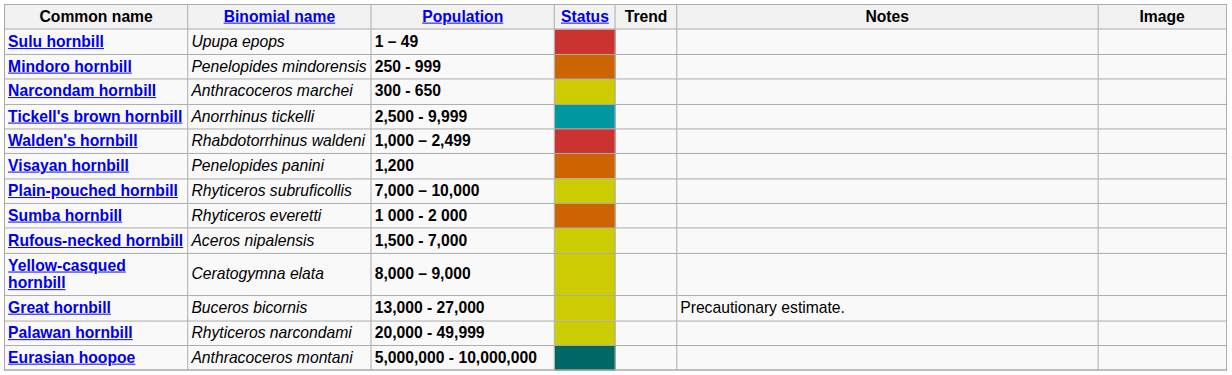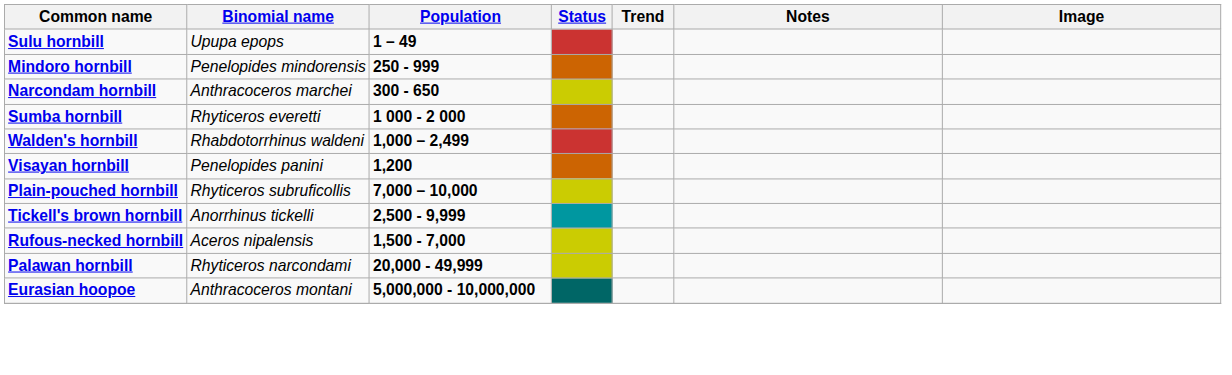 <table class="wikitable sortable">
 <tr>
 <th width="15%">Common name</th>
 <th width="15%"><a href='#'>Binomial name</a></th>
 <th data-sort-type="number"  width="15%"><a href='#'>Population</a></th>
 <th width="5%"><a href='#'>Status</a></th>
 <th width="5%">Trend</th>
 <th class="unsortable">Notes</th>
 <th class="unsortable">Image</th>
 </tr>
 <tr>
 <td><strong><a href='#'>Sulu hornbill</a></strong></td>
 <td><em>Upupa epops</em></td>
 <td><strong>1 – 49</strong></td>
 <td align="center" style="background:#cb3331"></td>
 <td align="center"></td>
 <td></td>
 <td></td>
 </tr>
 <tr>
 <td><strong><a href='#'>Mindoro hornbill</a></strong></td>
 <td><em>Penelopides mindorensis</em></td>
 <td><strong>250 - 999</strong></td>
 <td align="center" style="background:#cc6402"></td>
 <td align="center"></td>
 <td></td>
 <td></td>
 </tr>
 <tr>
 <td><strong><a href='#'>Narcondam hornbill</a></strong></td>
 <td><em>Anthracoceros marchei</em></td>
 <td><strong>300 - 650</strong></td>
 <td align="center" style="background:#cbcc02"></td>
 <td align="center"></td>
 <td></td>
 <td></td>
 </tr>
 <tr>
-<td><strong><a href='#'>Tickell's brown hornbill</a></strong></td>
-<td><em>Anorrhinus tickelli</em></td>
-<td><strong>2,500 - 9,999</strong></td>
-<td align="center" style="background:#0097a0"></td>
-<td align="center"></td>
+<td><strong><a href='#'>Sumba hornbill</a></strong></td>
+<td><em>Rhyticeros everetti</em></td>
+<td><strong>1 000 - 2 000</strong></td>
+<td align=center style="background:#cc6402"></td>
+<td align=center></td>
 <td></td>
 <td></td>
 </tr>
 <tr>
 <td><strong><a href='#'>Walden's hornbill</a></strong></td>
 <td><em>Rhabdotorrhinus waldeni</em></td>
 <td><strong>1,000 – 2,499</strong></td>
 <td align="center" style="background:#cb3331"></td>
 <td align="center"></td>
 <td></td>
 <td></td>
 </tr>
 <tr>
 <td><strong><a href='#'>Visayan hornbill</a></strong></td>
 <td><em>Penelopides panini</em></td>
 <td><strong>1,200</strong></td>
 <td align="center" style="background:#cc6402"></td>
 <td align="center"></td>
 <td></td>
 <td></td>
 </tr>
 <tr>
 <td><strong><a href='#'>Plain-pouched hornbill</a></strong></td>
 <td><em>Rhyticeros subruficollis</em></td>
 <td><strong>7,000 – 10,000</strong></td>
 <td align="center" style="background:#cbcc02"></td>
 <td align="center"></td>
 <td></td>
 <td></td>
 </tr>
 <tr>
-<td><strong><a href='#'>Sumba hornbill</a></strong></td>
-<td><em>Rhyticeros everetti</em></td>
-<td><strong>1 000 - 2 000</strong></td>
-<td align=center style="background:#cc6402"></td>
-<td align=center></td>
+<td><strong><a href='#'>Tickell's brown hornbill</a></strong></td>
+<td><em>Anorrhinus tickelli</em></td>
+<td><strong>2,500 - 9,999</strong></td>
+<td align="center" style="background:#0097a0"></td>
+<td align="center"></td>
 <td></td>
 <td></td>
 </tr>
 <tr>
 <td><strong><a href='#'>Rufous-necked hornbill</a></strong></td>
 <td><em>Aceros nipalensis</em></td>
 <td><strong>1,500 - 7,000</strong></td>
 <td align="center" style="background:#cbcc02"></td>
 <td align="center"></td>
 <td></td>
-<td></td>
-</tr>
-<tr>
-<td><strong><a href='#'>Yellow-casqued hornbill</a></strong></td>
-<td><em>Ceratogymna elata</em></td>
-<td><strong>8,000 – 9,000</strong></td>
-<td align="center" style="background:#cbcc02"></td>
-<td align="center"></td>
-<td></td>
-<td></td>
-</tr>
-<tr>
-<td><strong><a href='#'>Great hornbill</a></strong></td>
-<td><em>Buceros bicornis</em></td>
-<td><strong>13,000 - 27,000</strong></td>
-<td align="center" style="background:#cbcc02"></td>
-<td align="center"></td>
-<td>Precautionary estimate.</td>
 <td></td>
 </tr>
 <tr>
 <td><strong><a href='#'>Palawan hornbill</a></strong></td>
 <td><em>Rhyticeros narcondami</em></td>
 <td><strong>20,000 - 49,999</strong></td>
 <td align="center" style="background:#cbcc02"></td>
 <td align="center"></td>
 <td></td>
 <td></td>
 </tr>
 <tr>
 <td><strong><a href='#'>Eurasian hoopoe</a></strong></td>
 <td><em>Anthracoceros montani</em></td>
 <td><strong>5,000,000 - 10,000,000</strong></td>
 <td align="center" style="background:#006666"></td>
 <td align="center"></td>
 <td></td>
 <td></td>
 </tr>
 <tr>
 </tr>
 </table>
